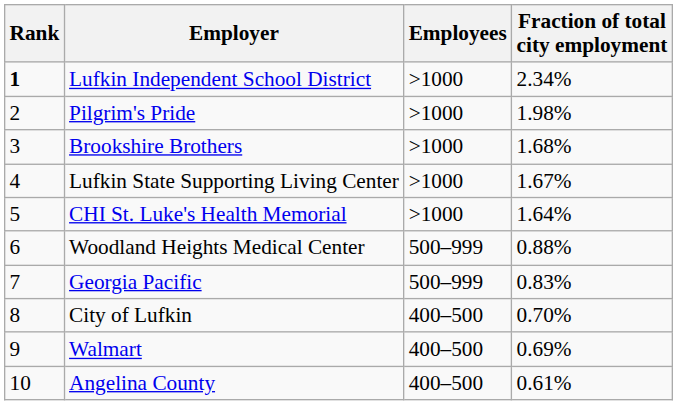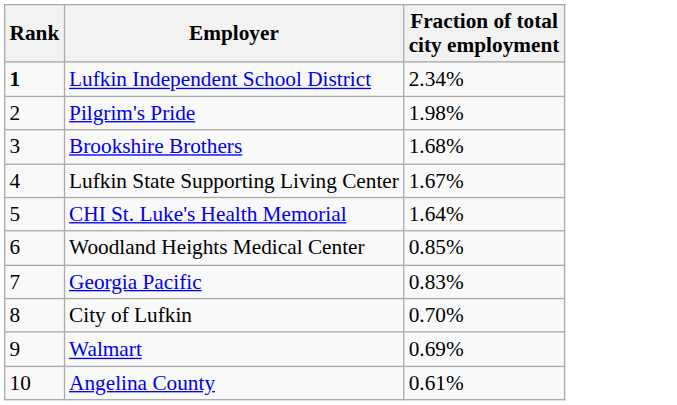 <table class="wikitable col1right col3center col4center">
 <tr>
 <th>Rank</th>
 <th>Employer</th>
-<th>Employees</th>
 <th>Fraction of total<br> city employment</th>
 </tr>
 <tr>
 <td><strong>1</strong></td>
 <td><a href='#'>Lufkin Independent School District</a></td>
-<td>>1000</td>
 <td>2.34%</td>
 </tr>
 <tr>
 <td>2</td>
 <td><a href='#'>Pilgrim's Pride</a></td>
-<td>>1000</td>
 <td>1.98%</td>
 </tr>
 <tr>
 <td>3</td>
 <td><a href='#'>Brookshire Brothers</a></td>
-<td>>1000</td>
 <td>1.68%</td>
 </tr>
 <tr>
 <td>4</td>
 <td>Lufkin State Supporting Living Center</td>
-<td>>1000</td>
 <td>1.67%</td>
 </tr>
 <tr>
 <td>5</td>
 <td><a href='#'>CHI St. Luke's Health Memorial</a></td>
-<td>>1000</td>
 <td>1.64%</td>
 </tr>
 <tr>
 <td>6</td>
 <td>Woodland Heights Medical Center</td>
-<td>500–999</td>
-<td>0.88%</td>
+<td>0.85%</td>
 </tr>
 <tr>
 <td>7</td>
 <td><a href='#'>Georgia Pacific</a></td>
-<td>500–999</td>
 <td>0.83%</td>
 </tr>
 <tr>
 <td>8</td>
 <td>City of Lufkin</td>
-<td>400–500</td>
 <td>0.70%</td>
 </tr>
 <tr>
 <td>9</td>
 <td><a href='#'>Walmart</a></td>
-<td>400–500</td>
 <td>0.69%</td>
 </tr>
 <tr>
 <td>10</td>
 <td><a href='#'>Angelina County</a></td>
-<td>400–500</td>
 <td>0.61%</td>
 </tr>
 </table>
